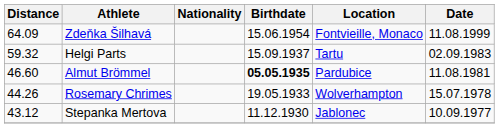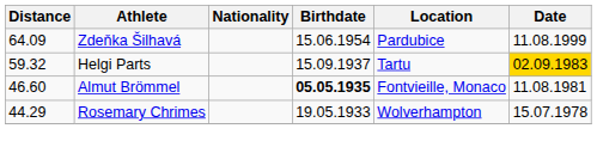 <table class="wikitable">
 <tr>
 <th>Distance</th>
 <th>Athlete</th>
 <th>Nationality</th>
 <th>Birthdate</th>
 <th>Location</th>
 <th>Date</th>
 </tr>
 <tr>
 <td>64.09</td>
 <td><a href='#'>Zdeňka Šilhavá</a></td>
 <td></td>
 <td>15.06.1954</td>
-<td><a href='#'>Fontvieille, Monaco</a></td>
+<td><a href='#'>Pardubice</a></td>
 <td>11.08.1999</td>
 </tr>
 <tr>
 <td>59.32</td>
 <td>Helgi Parts</td>
 <td></td>
 <td>15.09.1937</td>
 <td><a href='#'>Tartu</a></td>
-<td>02.09.1983</td>
+<td style="background: gold;">02.09.1983</td>
 </tr>
 <tr>
 <td>46.60</td>
 <td><a href='#'>Almut Brömmel</a></td>
 <td></td>
 <td><strong>05.05.1935</strong></td>
-<td><a href='#'>Pardubice</a></td>
+<td><a href='#'>Fontvieille, Monaco</a></td>
 <td>11.08.1981</td>
 </tr>
 <tr>
-<td>44.26</td>
+<td>44.29</td>
 <td><a href='#'>Rosemary Chrimes</a></td>
 <td></td>
 <td>19.05.1933</td>
 <td><a href='#'>Wolverhampton</a></td>
 <td>15.07.1978</td>
 </tr>
 <tr>
-<td>43.12</td>
-<td>Stepanka Mertova</td>
-<td></td>
-<td>11.12.1930</td>
-<td><a href='#'>Jablonec</a></td>
-<td>10.09.1977</td>
-</tr>
-<tr>
 </tr>
 </table>
